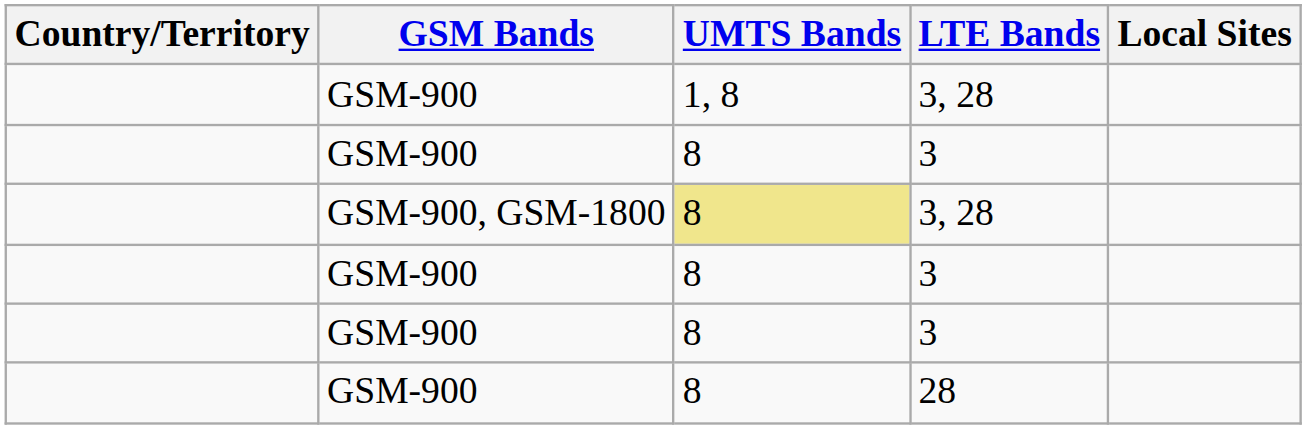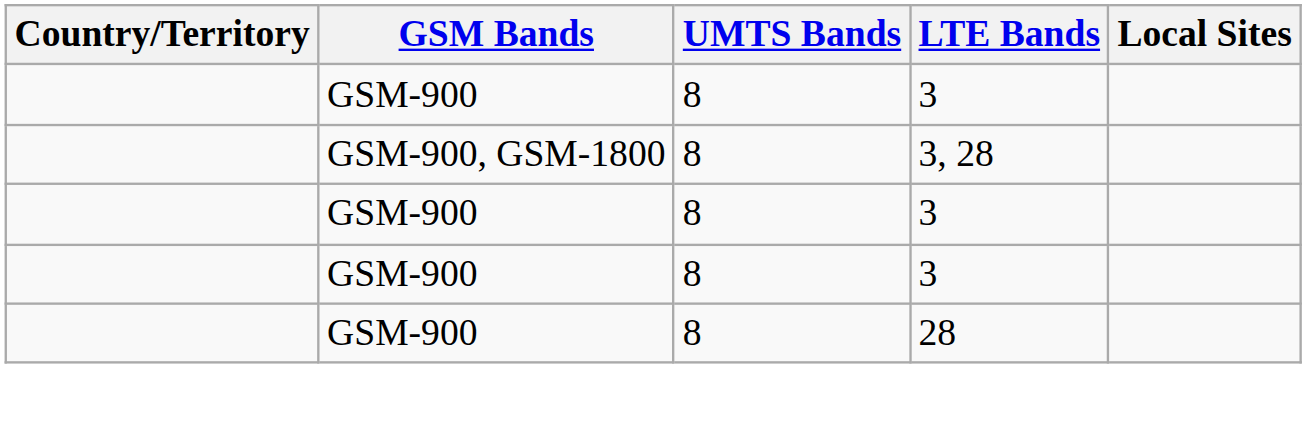 <table class="wikitable" style="margin:0.5em auto">
 <tr>
 <th>Country/Territory</th>
 <th><a href='#'>GSM Bands</a></th>
 <th><a href='#'>UMTS Bands</a></th>
 <th><a href='#'>LTE Bands</a></th>
 <th>Local Sites</th>
 </tr>
 <tr>
 <td></td>
 <td>GSM-900</td>
-<td>1, 8</td>
-<td>3, 28</td>
-<td></td>
-</tr>
-<tr>
-<td></td>
-<td>GSM-900</td>
 <td>8</td>
 <td>3</td>
 <td></td>
 </tr>
 <tr>
 <td></td>
 <td>GSM-900, GSM-1800</td>
-<td style="background: khaki;">8</td>
+<td>8</td>
 <td>3, 28</td>
 <td></td>
 </tr>
 <tr>
 <td></td>
 <td>GSM-900</td>
 <td>8</td>
 <td>3</td>
 <td></td>
 </tr>
 <tr>
 <td></td>
 <td>GSM-900</td>
 <td>8</td>
 <td>3</td>
 <td></td>
 </tr>
 <tr>
 <td></td>
 <td>GSM-900</td>
 <td>8</td>
 <td>28</td>
 <td></td>
 </tr>
 </table>
